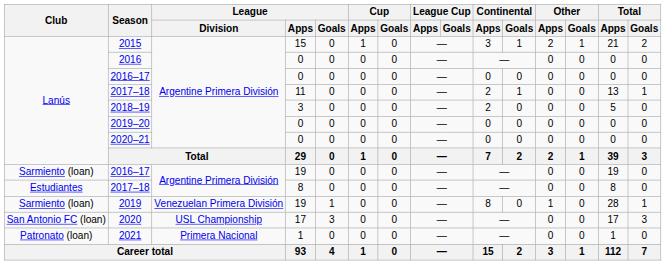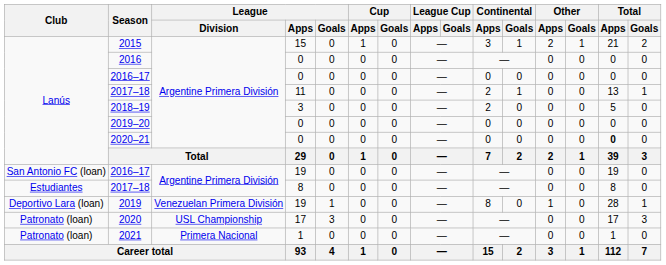 <table class="wikitable" style="text-align:center">
 <tr>
 <th rowspan="2">Club</th>
 <th rowspan="2">Season</th>
 <th colspan="3">League</th>
 <th colspan="2">Cup</th>
 <th colspan="2">League Cup</th>
 <th colspan="2">Continental</th>
 <th colspan="2">Other</th>
 <th colspan="2">Total</th>
 </tr>
 <tr>
 <th>Division</th>
 <th>Apps</th>
 <th>Goals</th>
 <th>Apps</th>
 <th>Goals</th>
 <th>Apps</th>
 <th>Goals</th>
 <th>Apps</th>
 <th>Goals</th>
 <th>Apps</th>
 <th>Goals</th>
 <th>Apps</th>
 <th>Goals</th>
 </tr>
 <tr>
 <td rowspan="8"><a href='#'>Lanús</a></td>
 <td><a href='#'>2015</a></td>
 <td rowspan="7"><a href='#'>Argentine Primera División</a></td>
 <td>15</td>
 <td>0</td>
 <td>1</td>
 <td>0</td>
 <td colspan="2">—</td>
 <td>3</td>
 <td>1</td>
 <td>2</td>
 <td>1</td>
 <td>21</td>
 <td>2</td>
 </tr>
 <tr>
 <td><a href='#'>2016</a></td>
 <td>0</td>
 <td>0</td>
 <td>0</td>
 <td>0</td>
 <td colspan="2">—</td>
 <td colspan="2">—</td>
 <td>0</td>
 <td>0</td>
 <td>0</td>
 <td>0</td>
 </tr>
 <tr>
 <td><a href='#'>2016–17</a></td>
 <td>0</td>
 <td>0</td>
 <td>0</td>
 <td>0</td>
 <td colspan="2">—</td>
 <td>0</td>
 <td>0</td>
 <td>0</td>
 <td>0</td>
 <td>0</td>
 <td>0</td>
 </tr>
 <tr>
 <td><a href='#'>2017–18</a></td>
 <td>11</td>
 <td>0</td>
 <td>0</td>
 <td>0</td>
 <td colspan="2">—</td>
 <td>2</td>
 <td>1</td>
 <td>0</td>
 <td>0</td>
 <td>13</td>
 <td>1</td>
 </tr>
 <tr>
 <td><a href='#'>2018–19</a></td>
 <td>3</td>
 <td>0</td>
 <td>0</td>
 <td>0</td>
 <td colspan="2">—</td>
 <td>2</td>
 <td>0</td>
 <td>0</td>
 <td>0</td>
 <td>5</td>
 <td>0</td>
 </tr>
 <tr>
 <td><a href='#'>2019–20</a></td>
 <td>0</td>
 <td>0</td>
 <td>0</td>
 <td>0</td>
 <td colspan="2">—</td>
 <td>0</td>
 <td>0</td>
 <td>0</td>
 <td>0</td>
 <td>0</td>
 <td>0</td>
 </tr>
 <tr>
 <td><a href='#'>2020–21</a></td>
 <td>0</td>
 <td>0</td>
 <td>0</td>
 <td>0</td>
 <td colspan="2">—</td>
 <td>0</td>
 <td>0</td>
 <td>0</td>
 <td>0</td>
-<td>0</td>
+<td><strong>0</strong></td>
 <td>0</td>
 </tr>
 <tr>
 <th colspan="2">Total</th>
 <th>29</th>
 <th>0</th>
 <th>1</th>
 <th>0</th>
 <th colspan="2">—</th>
 <th>7</th>
 <th>2</th>
 <th>2</th>
 <th>1</th>
 <th>39</th>
 <th>3</th>
 </tr>
 <tr>
-<td rowspan="1"><a href='#'>Sarmiento</a> (loan)</td>
+<td rowspan="1"><a href='#'>San Antonio FC</a> (loan)</td>
 <td><a href='#'>2016–17</a></td>
 <td rowspan="2"><a href='#'>Argentine Primera División</a></td>
 <td>19</td>
 <td>0</td>
 <td>0</td>
 <td>0</td>
 <td colspan="2">—</td>
 <td colspan="2">—</td>
 <td>0</td>
 <td>0</td>
 <td>19</td>
 <td>0</td>
 </tr>
 <tr>
 <td rowspan="1"><a href='#'>Estudiantes</a></td>
 <td><a href='#'>2017–18</a></td>
 <td>8</td>
 <td>0</td>
 <td>0</td>
 <td>0</td>
 <td colspan="2">—</td>
 <td colspan="2">—</td>
 <td>0</td>
 <td>0</td>
 <td>8</td>
 <td>0</td>
 </tr>
 <tr>
-<td rowspan="1"><a href='#'>Sarmiento</a> (loan)</td>
+<td rowspan="1"><a href='#'>Deportivo Lara</a> (loan)</td>
 <td><a href='#'>2019</a></td>
 <td rowspan="1"><a href='#'>Venezuelan Primera División</a></td>
 <td>19</td>
 <td>1</td>
 <td>0</td>
 <td>0</td>
 <td colspan="2">—</td>
 <td>8</td>
 <td>0</td>
 <td>1</td>
 <td>0</td>
 <td>28</td>
 <td>1</td>
 </tr>
 <tr>
-<td rowspan="1"><a href='#'>San Antonio FC</a> (loan)</td>
+<td rowspan="1"><a href='#'>Patronato</a> (loan)</td>
 <td><a href='#'>2020</a></td>
 <td rowspan="1"><a href='#'>USL Championship</a></td>
 <td>17</td>
 <td>3</td>
 <td>0</td>
 <td>0</td>
 <td colspan="2">—</td>
 <td colspan="2">—</td>
 <td>0</td>
 <td>0</td>
 <td>17</td>
 <td>3</td>
 </tr>
 <tr>
 <td rowspan="1"><a href='#'>Patronato</a> (loan)</td>
 <td><a href='#'>2021</a></td>
 <td rowspan="1"><a href='#'>Primera Nacional</a></td>
 <td>1</td>
 <td>0</td>
 <td>0</td>
 <td>0</td>
 <td colspan="2">—</td>
 <td colspan="2">—</td>
 <td>0</td>
 <td>0</td>
 <td>1</td>
 <td>0</td>
 </tr>
 <tr>
 <th colspan="3">Career total</th>
 <th>93</th>
 <th>4</th>
 <th>1</th>
 <th>0</th>
 <th colspan="2">—</th>
 <th>15</th>
 <th>2</th>
 <th>3</th>
 <th>1</th>
 <th>112</th>
 <th>7</th>
 </tr>
 </table>
